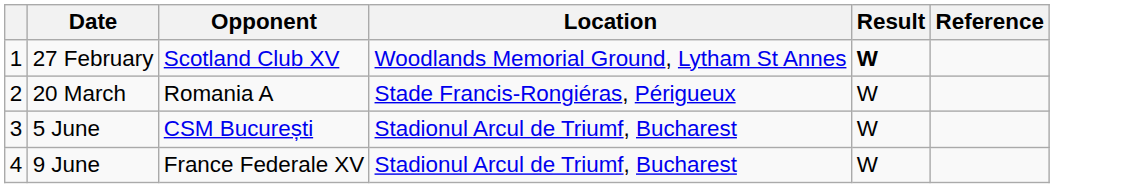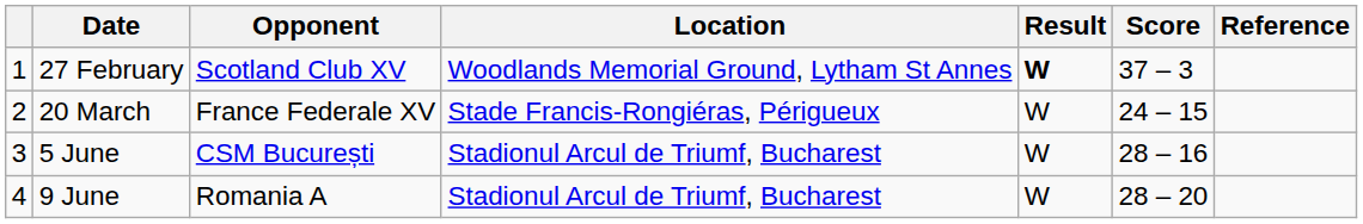 <table class="wikitable" style="font-size: 100%;">
 <tr>
 <th></th>
 <th>Date</th>
 <th>Opponent</th>
 <th>Location</th>
 <th>Result</th>
+<th>Score</th>
 <th>Reference</th>
 </tr>
 <tr>
 <td>1</td>
 <td>27 February</td>
 <td><a href='#'>Scotland Club XV</a></td>
 <td><a href='#'>Woodlands Memorial Ground</a>, <a href='#'>Lytham St Annes</a></td>
 <td><strong>W</strong></td>
+<td>37 – 3</td>
 <td></td>
 </tr>
 <tr>
 <td>2</td>
 <td>20 March</td>
-<td>Romania A</td>
+<td>France Federale XV</td>
 <td><a href='#'>Stade Francis-Rongiéras</a>, <a href='#'>Périgueux</a></td>
 <td>W</td>
+<td>24 – 15</td>
 <td></td>
 </tr>
 <tr>
 <td>3</td>
 <td>5 June</td>
 <td><a href='#'>CSM București</a></td>
 <td><a href='#'>Stadionul Arcul de Triumf</a>, <a href='#'>Bucharest</a></td>
 <td>W</td>
+<td>28 – 16</td>
 <td></td>
 </tr>
 <tr>
 <td>4</td>
 <td>9 June</td>
-<td>France Federale XV</td>
+<td>Romania A</td>
 <td><a href='#'>Stadionul Arcul de Triumf</a>, <a href='#'>Bucharest</a></td>
 <td>W</td>
+<td>28 – 20</td>
 <td></td>
 </tr>
 </table>
